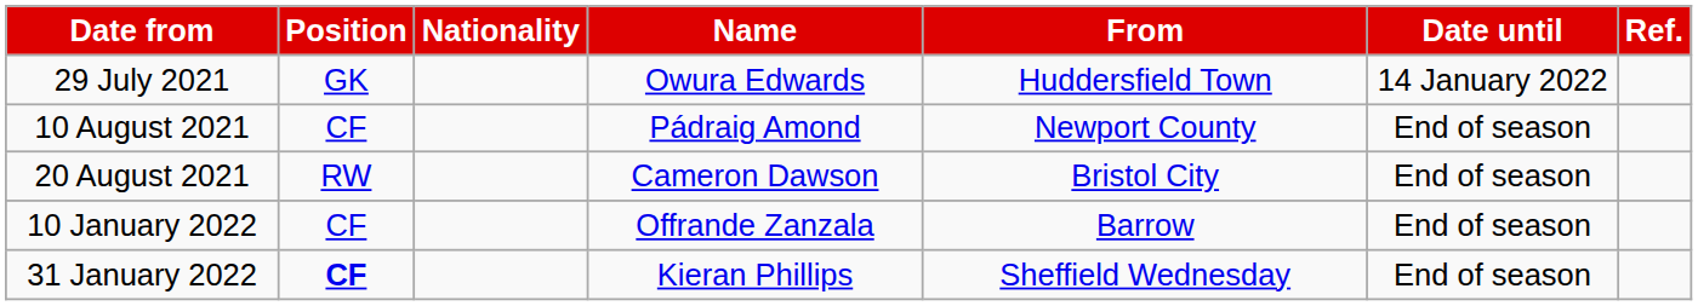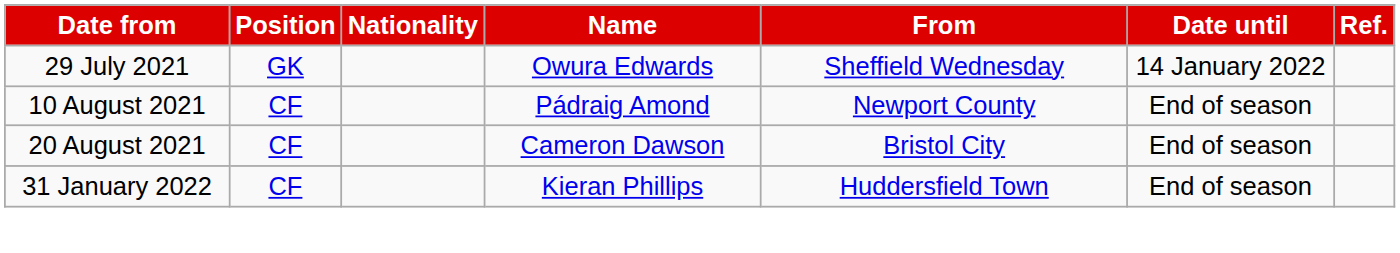 <table class="wikitable"  style="text-align:center; font-size:90%; ">
 <tr>
 <th style="background:#DD0000;color:#fff; width:120px;">Date from</th>
 <th style="background:#DD0000;color:#fff; width:50px;">Position</th>
 <th style="background:#DD0000;color:#fff; width:50px;">Nationality</th>
 <th style="background:#DD0000;color:#fff; width:150px;">Name</th>
 <th style="background:#DD0000;color:#fff; width:200px;">From</th>
 <th style="background:#DD0000;color:#fff; width:110px;">Date until</th>
 <th style="background:#DD0000;color:#fff; width:25px;">Ref.</th>
 </tr>
 <tr>
 <td>29 July 2021</td>
 <td><a href='#'>GK</a></td>
 <td></td>
 <td><a href='#'>Owura Edwards</a></td>
-<td> <a href='#'>Huddersfield Town</a></td>
+<td> <a href='#'>Sheffield Wednesday</a></td>
 <td>14 January 2022</td>
 <td></td>
 </tr>
 <tr>
 <td>10 August 2021</td>
 <td><a href='#'>CF</a></td>
 <td></td>
 <td><a href='#'>Pádraig Amond</a></td>
 <td> <a href='#'>Newport County</a></td>
 <td>End of season</td>
 <td></td>
 </tr>
 <tr>
 <td>20 August 2021</td>
-<td><a href='#'>RW</a></td>
+<td><a href='#'>CF</a></td>
 <td></td>
 <td><a href='#'>Cameron Dawson</a></td>
 <td> <a href='#'>Bristol City</a></td>
 <td>End of season</td>
 <td></td>
 </tr>
 <tr>
-<td>10 January 2022</td>
+<td>31 January 2022</td>
 <td><a href='#'>CF</a></td>
 <td></td>
-<td><a href='#'>Offrande Zanzala</a></td>
-<td> <a href='#'>Barrow</a></td>
-<td>End of season</td>
-<td></td>
-</tr>
-<tr>
-<td>31 January 2022</td>
-<td><strong><a href='#'>CF</a></strong></td>
-<td></td>
 <td><a href='#'>Kieran Phillips</a></td>
-<td> <a href='#'>Sheffield Wednesday</a></td>
+<td> <a href='#'>Huddersfield Town</a></td>
 <td>End of season</td>
 <td></td>
 </tr>
 </table>
